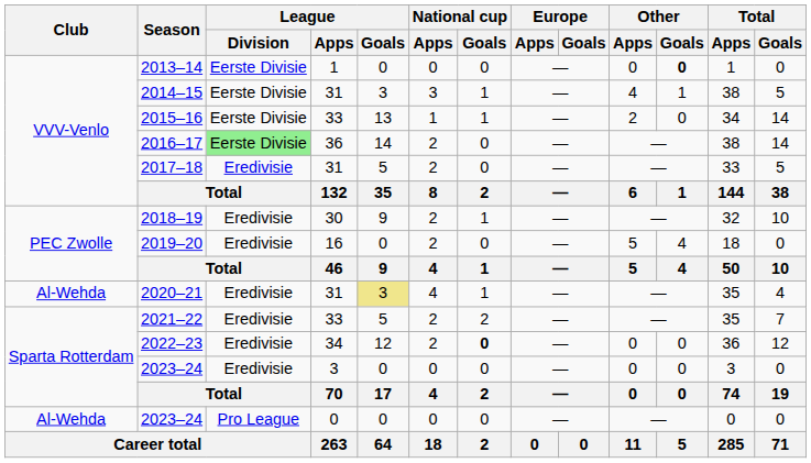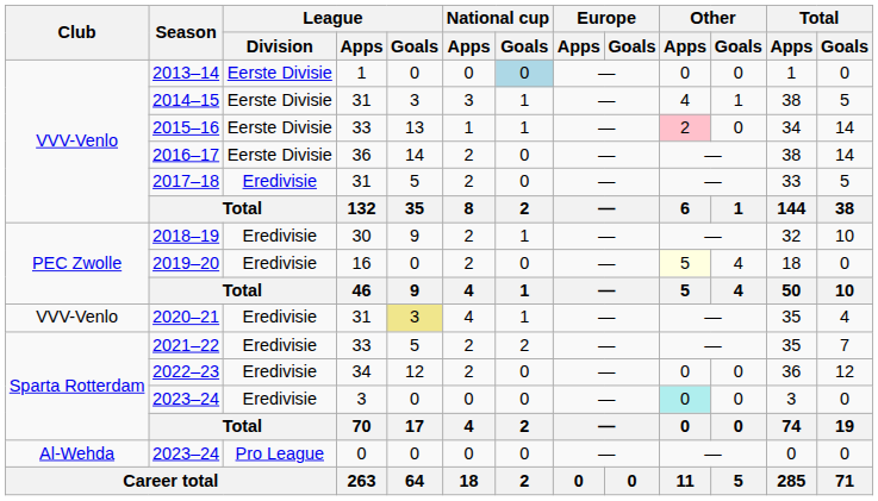 <table class="wikitable" style="text-align: center">
 <tr>
 <th rowspan="2">Club</th>
 <th rowspan="2">Season</th>
 <th colspan="3">League</th>
 <th colspan="2">National cup</th>
 <th colspan="2">Europe</th>
 <th colspan="2">Other</th>
 <th colspan="2">Total</th>
 </tr>
 <tr>
 <th>Division</th>
 <th>Apps</th>
 <th>Goals</th>
 <th>Apps</th>
 <th>Goals</th>
 <th>Apps</th>
 <th>Goals</th>
 <th>Apps</th>
 <th>Goals</th>
 <th>Apps</th>
 <th>Goals</th>
 </tr>
 <tr>
 <td rowspan="6"><a href='#'>VVV-Venlo</a></td>
 <td><a href='#'>2013–14</a></td>
 <td><a href='#'>Eerste Divisie</a></td>
 <td>1</td>
 <td>0</td>
 <td>0</td>
-<td>0</td>
+<td style="background: lightblue;">0</td>
 <td colspan="2">—</td>
 <td>0</td>
-<td><strong>0</strong></td>
+<td>0</td>
 <td>1</td>
 <td>0</td>
 </tr>
 <tr>
 <td><a href='#'>2014–15</a></td>
 <td>Eerste Divisie</td>
 <td>31</td>
 <td>3</td>
 <td>3</td>
 <td>1</td>
 <td colspan="2">—</td>
 <td>4</td>
 <td>1</td>
 <td>38</td>
 <td>5</td>
 </tr>
 <tr>
 <td><a href='#'>2015–16</a></td>
 <td>Eerste Divisie</td>
 <td>33</td>
 <td>13</td>
 <td>1</td>
 <td>1</td>
 <td colspan="2">—</td>
-<td>2</td>
+<td style="background: pink;">2</td>
 <td>0</td>
 <td>34</td>
 <td>14</td>
 </tr>
 <tr>
 <td><a href='#'>2016–17</a></td>
-<td style="background: lightgreen;">Eerste Divisie</td>
+<td>Eerste Divisie</td>
 <td>36</td>
 <td>14</td>
 <td>2</td>
 <td>0</td>
 <td colspan="2">—</td>
 <td colspan="2">—</td>
 <td>38</td>
 <td>14</td>
 </tr>
 <tr>
 <td><a href='#'>2017–18</a></td>
 <td><a href='#'>Eredivisie</a></td>
 <td>31</td>
 <td>5</td>
 <td>2</td>
 <td>0</td>
 <td colspan="2">—</td>
 <td colspan="2">—</td>
 <td>33</td>
 <td>5</td>
 </tr>
 <tr>
 <th colspan="2">Total</th>
 <th>132</th>
 <th>35</th>
 <th>8</th>
 <th>2</th>
 <th colspan="2">—</th>
 <th>6</th>
 <th>1</th>
 <th>144</th>
 <th>38</th>
 </tr>
 <tr>
 <td rowspan="3"><a href='#'>PEC Zwolle</a></td>
 <td><a href='#'>2018–19</a></td>
 <td>Eredivisie</td>
 <td>30</td>
 <td>9</td>
 <td>2</td>
 <td>1</td>
 <td colspan="2">—</td>
 <td colspan="2">—</td>
 <td>32</td>
 <td>10</td>
 </tr>
 <tr>
 <td><a href='#'>2019–20</a></td>
 <td>Eredivisie</td>
 <td>16</td>
 <td>0</td>
 <td>2</td>
 <td>0</td>
 <td colspan="2">—</td>
-<td>5</td>
+<td style="background: lightyellow;">5</td>
 <td>4</td>
 <td>18</td>
 <td>0</td>
 </tr>
 <tr>
 <th colspan="2">Total</th>
 <th>46</th>
 <th>9</th>
 <th>4</th>
 <th>1</th>
 <th colspan="2">—</th>
 <th>5</th>
 <th>4</th>
 <th>50</th>
 <th>10</th>
 </tr>
 <tr>
-<td><a href='#'>Al-Wehda</a></td>
+<td>VVV-Venlo</td>
 <td><a href='#'>2020–21</a></td>
 <td>Eredivisie</td>
 <td>31</td>
 <td style="background: khaki;">3</td>
 <td>4</td>
 <td>1</td>
 <td colspan="2">—</td>
 <td colspan="2">—</td>
 <td>35</td>
 <td>4</td>
 </tr>
 <tr>
 <td rowspan="4"><a href='#'>Sparta Rotterdam</a></td>
 <td><a href='#'>2021–22</a></td>
 <td>Eredivisie</td>
 <td>33</td>
 <td>5</td>
 <td>2</td>
 <td>2</td>
 <td colspan="2">—</td>
 <td colspan="2">—</td>
 <td>35</td>
 <td>7</td>
 </tr>
 <tr>
 <td><a href='#'>2022–23</a></td>
 <td>Eredivisie</td>
 <td>34</td>
 <td>12</td>
 <td>2</td>
-<td><strong>0</strong></td>
+<td>0</td>
 <td colspan="2">—</td>
 <td>0</td>
 <td>0</td>
 <td>36</td>
 <td>12</td>
 </tr>
 <tr>
 <td><a href='#'>2023–24</a></td>
 <td>Eredivisie</td>
 <td>3</td>
 <td>0</td>
 <td>0</td>
 <td>0</td>
 <td colspan="2">—</td>
-<td>0</td>
+<td style="background: paleturquoise;">0</td>
 <td>0</td>
 <td>3</td>
 <td>0</td>
 </tr>
 <tr>
 <th colspan="2">Total</th>
 <th>70</th>
 <th>17</th>
 <th>4</th>
 <th>2</th>
 <th colspan="2">—</th>
 <th>0</th>
 <th>0</th>
 <th>74</th>
 <th>19</th>
 </tr>
 <tr>
 <td><a href='#'>Al-Wehda</a></td>
 <td><a href='#'>2023–24</a></td>
 <td><a href='#'>Pro League</a></td>
 <td>0</td>
 <td>0</td>
 <td>0</td>
 <td>0</td>
 <td colspan="2">—</td>
 <td colspan="2">—</td>
 <td>0</td>
 <td>0</td>
 </tr>
 <tr>
 <th colspan="3">Career total</th>
 <th>263</th>
 <th>64</th>
 <th>18</th>
 <th>2</th>
 <th>0</th>
 <th>0</th>
 <th>11</th>
 <th>5</th>
 <th>285</th>
 <th>71</th>
 </tr>
 </table>
